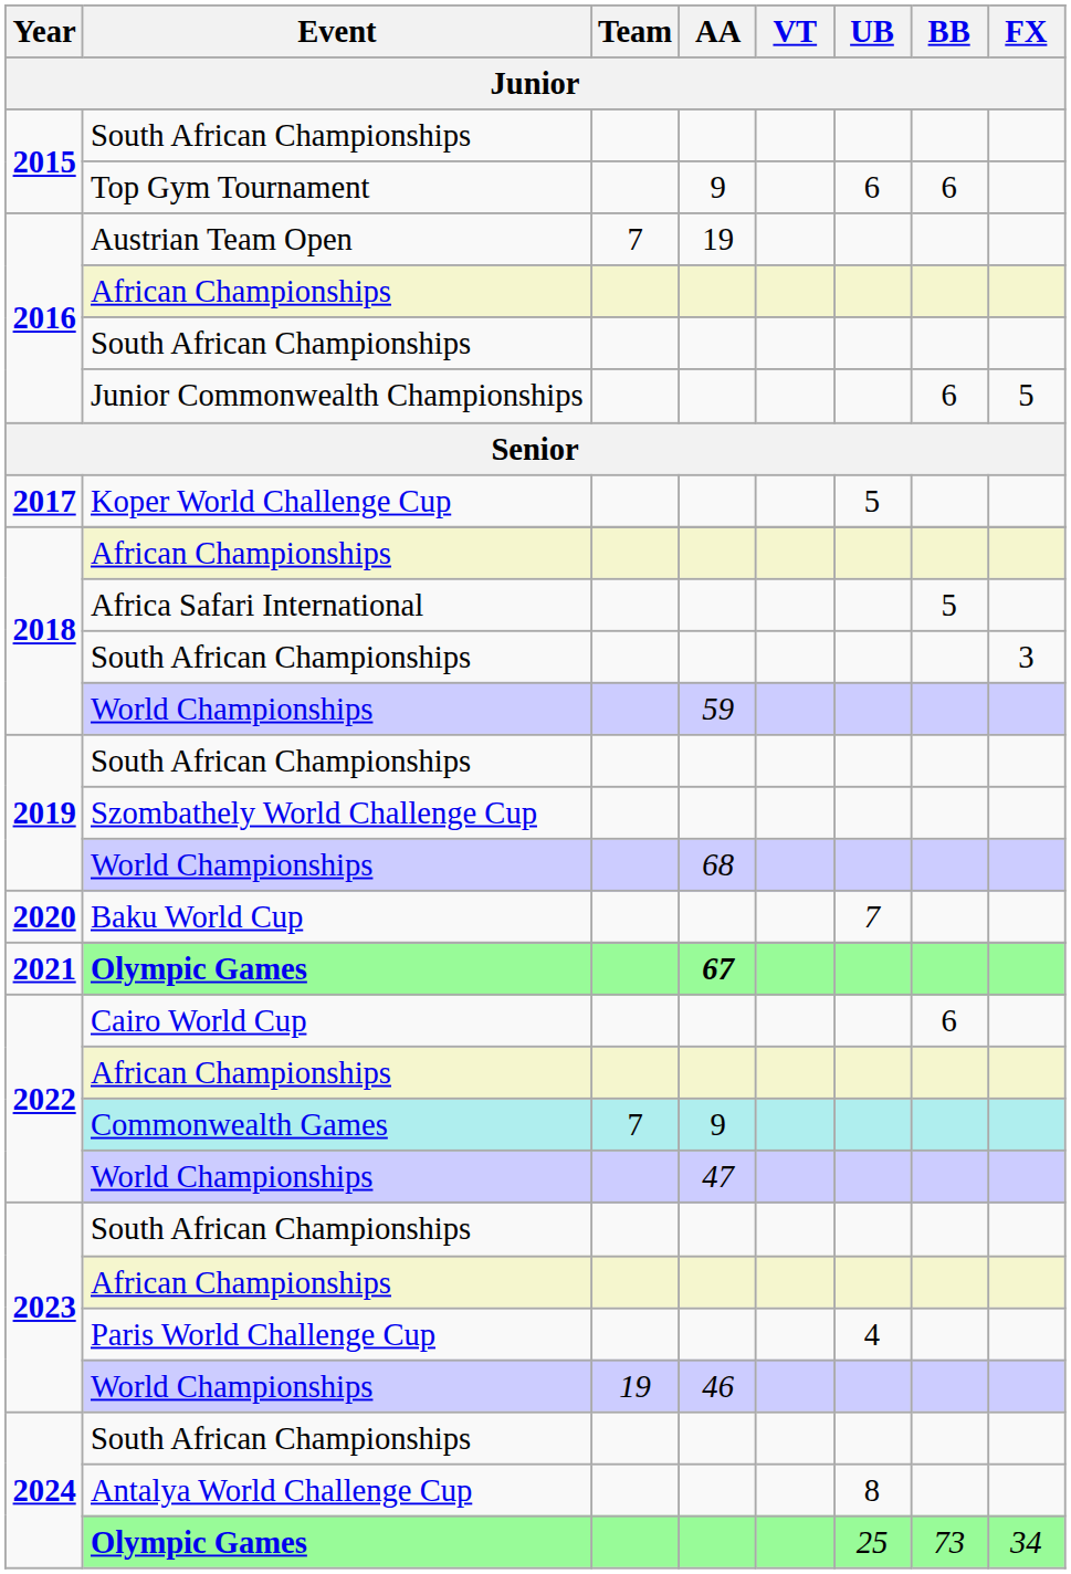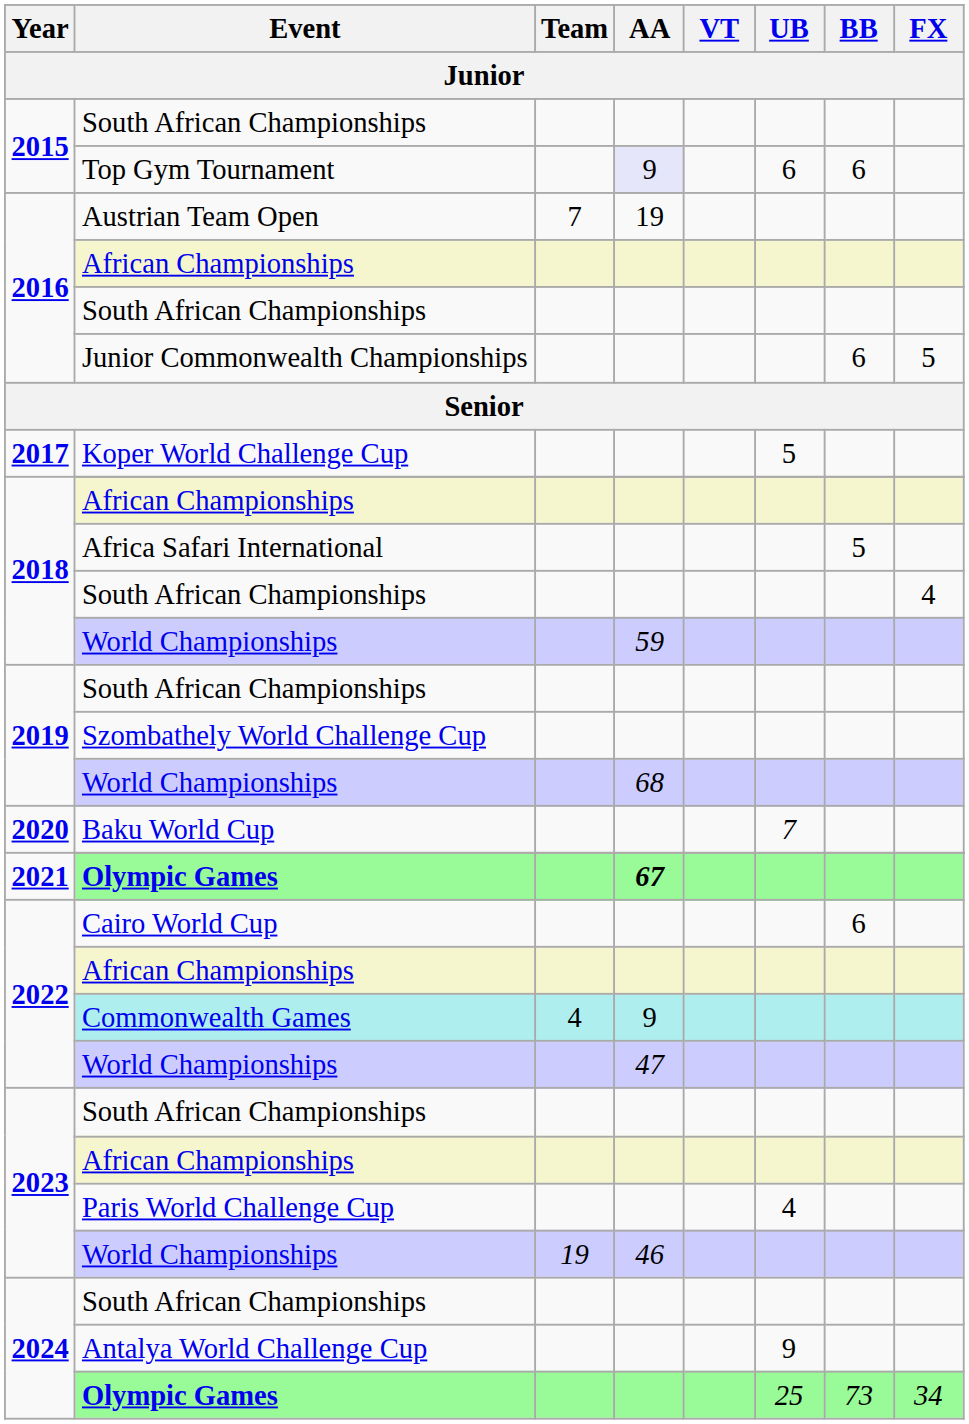 <table class="wikitable" style="text-align:center; font-size:95%;">
 <tr>
 <th align=center>Year</th>
 <th align=center>Event</th>
 <th style="width:30px;">Team</th>
 <th style="width:30px;">AA</th>
 <th style="width:30px;"><a href='#'>VT</a></th>
 <th style="width:30px;"><a href='#'>UB</a></th>
 <th style="width:30px;"><a href='#'>BB</a></th>
 <th style="width:30px;"><a href='#'>FX</a></th>
 </tr>
 <tr>
 <th colspan="8"><strong>Junior</strong></th>
 </tr>
 <tr>
 <td rowspan="2"><strong><a href='#'>2015</a></strong></td>
 <td align=left>South African Championships</td>
 <td></td>
 <td></td>
 <td></td>
 <td></td>
 <td></td>
 <td></td>
 </tr>
 <tr>
 <td align=left>Top Gym Tournament</td>
 <td></td>
-<td>9</td>
+<td style="background: lavender;">9</td>
 <td></td>
 <td>6</td>
 <td>6</td>
 <td></td>
 </tr>
 <tr>
 <td rowspan="4"><strong><a href='#'>2016</a></strong></td>
 <td align=left>Austrian Team Open</td>
 <td>7</td>
 <td>19</td>
 <td></td>
 <td></td>
 <td></td>
 <td></td>
 </tr>
 <tr bgcolor=#F5F6CE>
 <td align=left><a href='#'>African Championships</a></td>
 <td></td>
 <td></td>
 <td></td>
 <td></td>
 <td></td>
 <td></td>
 </tr>
 <tr>
 <td align=left>South African Championships</td>
 <td></td>
 <td></td>
 <td></td>
 <td></td>
 <td></td>
 <td></td>
 </tr>
 <tr>
 <td align=left>Junior Commonwealth Championships</td>
 <td></td>
 <td></td>
 <td></td>
 <td></td>
 <td>6</td>
 <td>5</td>
 </tr>
 <tr>
 <th colspan="8"><strong>Senior</strong></th>
 </tr>
 <tr>
 <td rowspan="1"><strong><a href='#'>2017</a></strong></td>
 <td align=left><a href='#'>Koper World Challenge Cup</a></td>
 <td></td>
 <td></td>
 <td></td>
 <td>5</td>
 <td></td>
 <td></td>
 </tr>
 <tr>
 <td rowspan="5"><strong><a href='#'>2018</a></strong></td>
 </tr>
 <tr bgcolor=#F5F6CE>
 <td align=left><a href='#'>African Championships</a></td>
 <td></td>
 <td></td>
 <td></td>
 <td></td>
 <td></td>
 <td></td>
 </tr>
 <tr>
 <td align=left>Africa Safari International</td>
 <td></td>
 <td></td>
 <td></td>
 <td></td>
 <td>5</td>
 <td></td>
 </tr>
 <tr>
 <td align=left>South African Championships</td>
 <td></td>
 <td></td>
 <td></td>
 <td></td>
 <td></td>
-<td>3</td>
+<td>4</td>
 </tr>
 <tr bgcolor=#CCCCFF>
 <td align=left><a href='#'>World Championships</a></td>
 <td></td>
 <td><em>59</em></td>
 <td></td>
 <td></td>
 <td></td>
 <td></td>
 </tr>
 <tr>
 <td rowspan="3"><strong><a href='#'>2019</a></strong></td>
 <td align=left>South African Championships</td>
 <td></td>
 <td></td>
 <td></td>
 <td></td>
 <td></td>
 <td></td>
 </tr>
 <tr>
 <td align=left><a href='#'>Szombathely World Challenge Cup</a></td>
 <td></td>
 <td></td>
 <td></td>
 <td></td>
 <td></td>
 <td></td>
 </tr>
 <tr bgcolor=#CCCCFF>
 <td align=left><a href='#'>World Championships</a></td>
 <td></td>
 <td><em>68</em></td>
 <td></td>
 <td></td>
 <td></td>
 <td></td>
 </tr>
 <tr>
 <td rowspan="1"><strong><a href='#'>2020</a></strong></td>
 <td align=left><a href='#'>Baku World Cup</a></td>
 <td></td>
 <td></td>
 <td></td>
 <td><em>7</em></td>
 <td></td>
 <td></td>
 </tr>
 <tr>
 <td rowspan="2"><strong><a href='#'>2021</a></strong></td>
 </tr>
 <tr bgcolor=98FB98>
 <td align=left><strong><a href='#'>Olympic Games</a></strong></td>
 <td></td>
 <td><strong><em>67</em></strong></td>
 <td></td>
 <td></td>
 <td></td>
 <td></td>
 </tr>
 <tr>
 <td rowspan="4"><strong><a href='#'>2022</a></strong></td>
 <td align=left><a href='#'>Cairo World Cup</a></td>
 <td></td>
 <td></td>
 <td></td>
 <td></td>
 <td>6</td>
 <td></td>
 </tr>
 <tr bgcolor=#F5F6CE>
 <td align=left><a href='#'>African Championships</a></td>
 <td></td>
 <td></td>
 <td></td>
 <td></td>
 <td></td>
 <td></td>
 </tr>
 <tr bgcolor="#afeeee">
 <td align=left><a href='#'>Commonwealth Games</a></td>
-<td>7</td>
+<td>4</td>
 <td>9</td>
 <td></td>
 <td></td>
 <td></td>
 <td></td>
 </tr>
 <tr bgcolor=#CCCCFF>
 <td align=left><a href='#'>World Championships</a></td>
 <td></td>
 <td><em>47</em></td>
 <td></td>
 <td></td>
 <td></td>
 <td></td>
 </tr>
 <tr>
 <td rowspan="4"><strong><a href='#'>2023</a></strong></td>
 <td align=left>South African Championships</td>
 <td></td>
 <td></td>
 <td></td>
 <td></td>
 <td></td>
 <td></td>
 </tr>
 <tr bgcolor=#F5F6CE>
 <td align=left><a href='#'>African Championships</a></td>
 <td></td>
 <td></td>
 <td></td>
 <td></td>
 <td></td>
 <td></td>
 </tr>
 <tr>
 <td align=left><a href='#'>Paris World Challenge Cup</a></td>
 <td></td>
 <td></td>
 <td></td>
 <td>4</td>
 <td></td>
 <td></td>
 </tr>
 <tr bgcolor=#CCCCFF>
 <td align=left><a href='#'>World Championships</a></td>
 <td><em>19</em></td>
 <td><em>46</em></td>
 <td></td>
 <td></td>
 <td></td>
 <td></td>
 </tr>
 <tr>
 <td rowspan="3"><strong><a href='#'>2024</a></strong></td>
 <td align=left>South African Championships</td>
 <td></td>
 <td></td>
 <td></td>
 <td></td>
 <td></td>
 <td></td>
 </tr>
 <tr>
 <td align=left><a href='#'>Antalya World Challenge Cup</a></td>
 <td></td>
 <td></td>
 <td></td>
-<td>8</td>
+<td>9</td>
 <td></td>
 <td></td>
 </tr>
 <tr bgcolor=98FB98>
 <td align=left><strong><a href='#'>Olympic Games</a></strong></td>
 <td></td>
 <td></td>
 <td></td>
 <td><em>25</em></td>
 <td><em>73</em></td>
 <td><em>34</em></td>
 </tr>
 </table>
